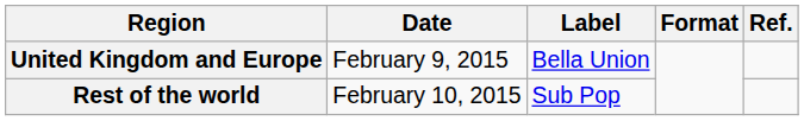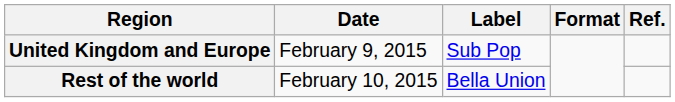 <table class="wikitable plainrowheaders">
 <tr>
 <th scope="col">Region</th>
 <th scope="col">Date</th>
 <th scope="col">Label</th>
 <th scope="col">Format</th>
 <th scope="col">Ref.</th>
 </tr>
 <tr>
 <th scope="row">United Kingdom and Europe</th>
 <td>February 9, 2015</td>
-<td><a href='#'>Bella Union</a></td>
+<td><a href='#'>Sub Pop</a></td>
 <td rowspan="2"></td>
 <td></td>
 </tr>
 <tr>
 <th scope="row">Rest of the world</th>
 <td>February 10, 2015</td>
-<td><a href='#'>Sub Pop</a></td>
+<td><a href='#'>Bella Union</a></td>
 <td></td>
 </tr>
 </table>
